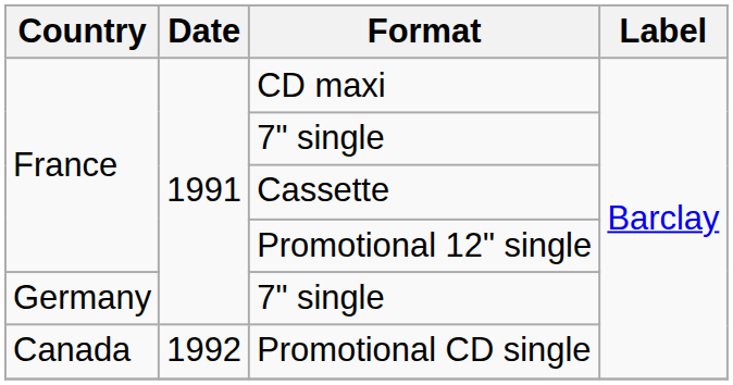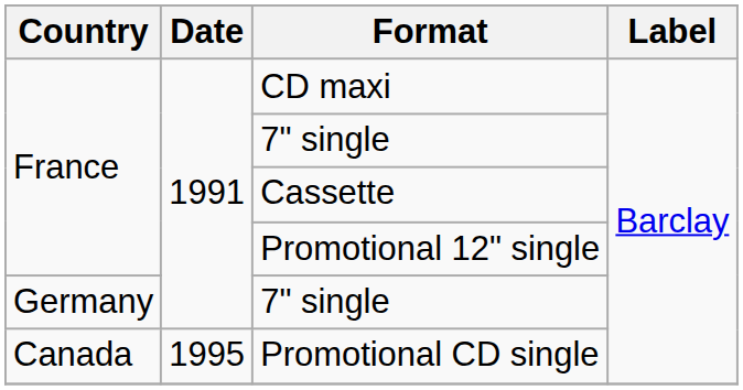 <table class=wikitable>
 <tr>
 <th>Country</th>
 <th>Date</th>
 <th>Format</th>
 <th>Label</th>
 </tr>
 <tr>
 <td rowspan="4">France</td>
 <td rowspan="5">1991</td>
 <td>CD maxi</td>
 <td rowspan="6"><a href='#'>Barclay</a></td>
 </tr>
 <tr>
 <td>7" single</td>
 </tr>
 <tr>
 <td>Cassette</td>
 </tr>
 <tr>
 <td>Promotional 12" single</td>
 </tr>
 <tr>
 <td>Germany</td>
 <td>7" single</td>
 </tr>
 <tr>
 <td>Canada</td>
-<td>1992</td>
+<td>1995</td>
 <td>Promotional CD single</td>
 </tr>
 <tr>
 </tr>
 </table>
